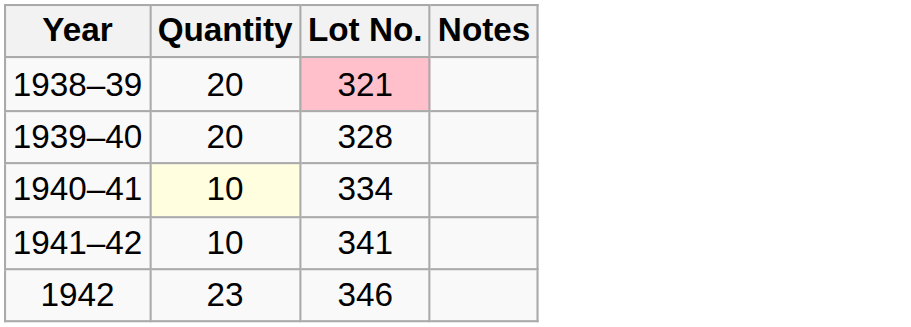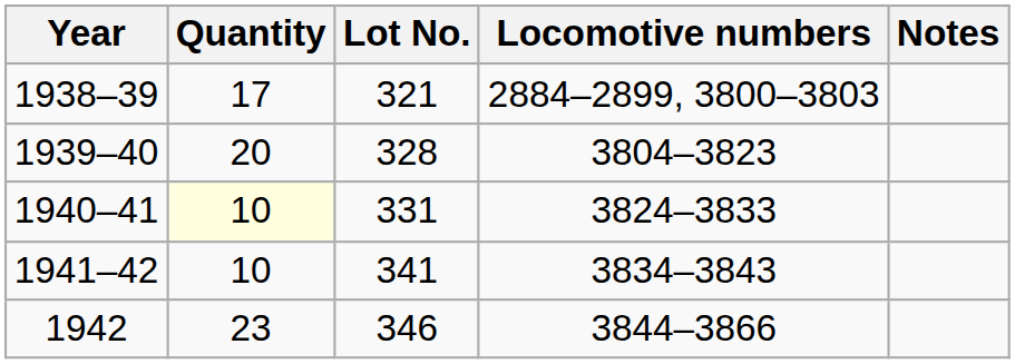 <table class="wikitable" style="text-align:center">
 <tr>
 <th>Year</th>
 <th>Quantity</th>
 <th>Lot No.</th>
+<th>Locomotive numbers</th>
 <th>Notes</th>
 </tr>
 <tr>
 <td>1938–39</td>
-<td>20</td>
-<td style="background: pink;">321</td>
+<td>17</td>
+<td>321</td>
+<td>2884–2899, 3800–3803</td>
 <td align=left></td>
 </tr>
 <tr>
 <td>1939–40</td>
 <td>20</td>
 <td>328</td>
+<td>3804–3823</td>
 <td align=left></td>
 </tr>
 <tr>
 <td>1940–41</td>
 <td style="background: lightyellow;">10</td>
-<td>334</td>
+<td>331</td>
+<td>3824–3833</td>
 <td align-left></td>
 </tr>
 <tr>
 <td>1941–42</td>
 <td>10</td>
 <td>341</td>
+<td>3834–3843</td>
 <td align=left></td>
 </tr>
 <tr>
 <td>1942</td>
 <td>23</td>
 <td>346</td>
+<td>3844–3866</td>
 <td align=left></td>
 </tr>
 </table>
